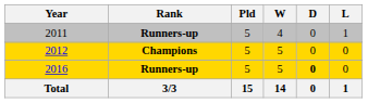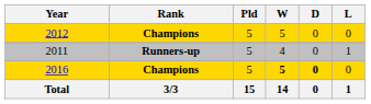 <table class="wikitable" style="text-align: center;font-size:90%;">
 <tr>
 <th width=125>Year</th>
 <th width=150>Rank</th>
 <th width=35>Pld</th>
 <th width=35>W</th>
 <th width=35>D</th>
 <th width=35>L</th>
+</tr>
+<tr bgcolor=gold>
+<td style="border: "> <a href='#'>2012</a></td>
+<td><strong>Champions</strong></td>
+<td>5</td>
+<td>5</td>
+<td>0</td>
+<td>0</td>
+</tr>
+<tr>
 </tr>
 <tr bgcolor=silver>
 <td style="border: "> 2011</td>
 <td><strong>Runners-up</strong></td>
 <td>5</td>
 <td>4</td>
 <td>0</td>
 <td>1</td>
 </tr>
 <tr>
 </tr>
 <tr bgcolor=gold>
-<td style="border: "> <a href='#'>2012</a></td>
+<td style="border: "> <a href='#'>2016</a></td>
 <td><strong>Champions</strong></td>
 <td>5</td>
-<td>5</td>
-<td>0</td>
-<td>0</td>
-</tr>
-<tr>
-</tr>
-<tr bgcolor=gold>
-<td style="border: "> <a href='#'>2016</a></td>
-<td><strong>Runners-up</strong></td>
-<td>5</td>
-<td>5</td>
+<td><strong>5</strong></td>
 <td><strong>0</strong></td>
 <td>0</td>
 </tr>
 <tr>
 <th>Total</th>
 <th>3/3</th>
 <th>15</th>
 <th>14</th>
 <th>0</th>
 <th>1</th>
 </tr>
 </table>
